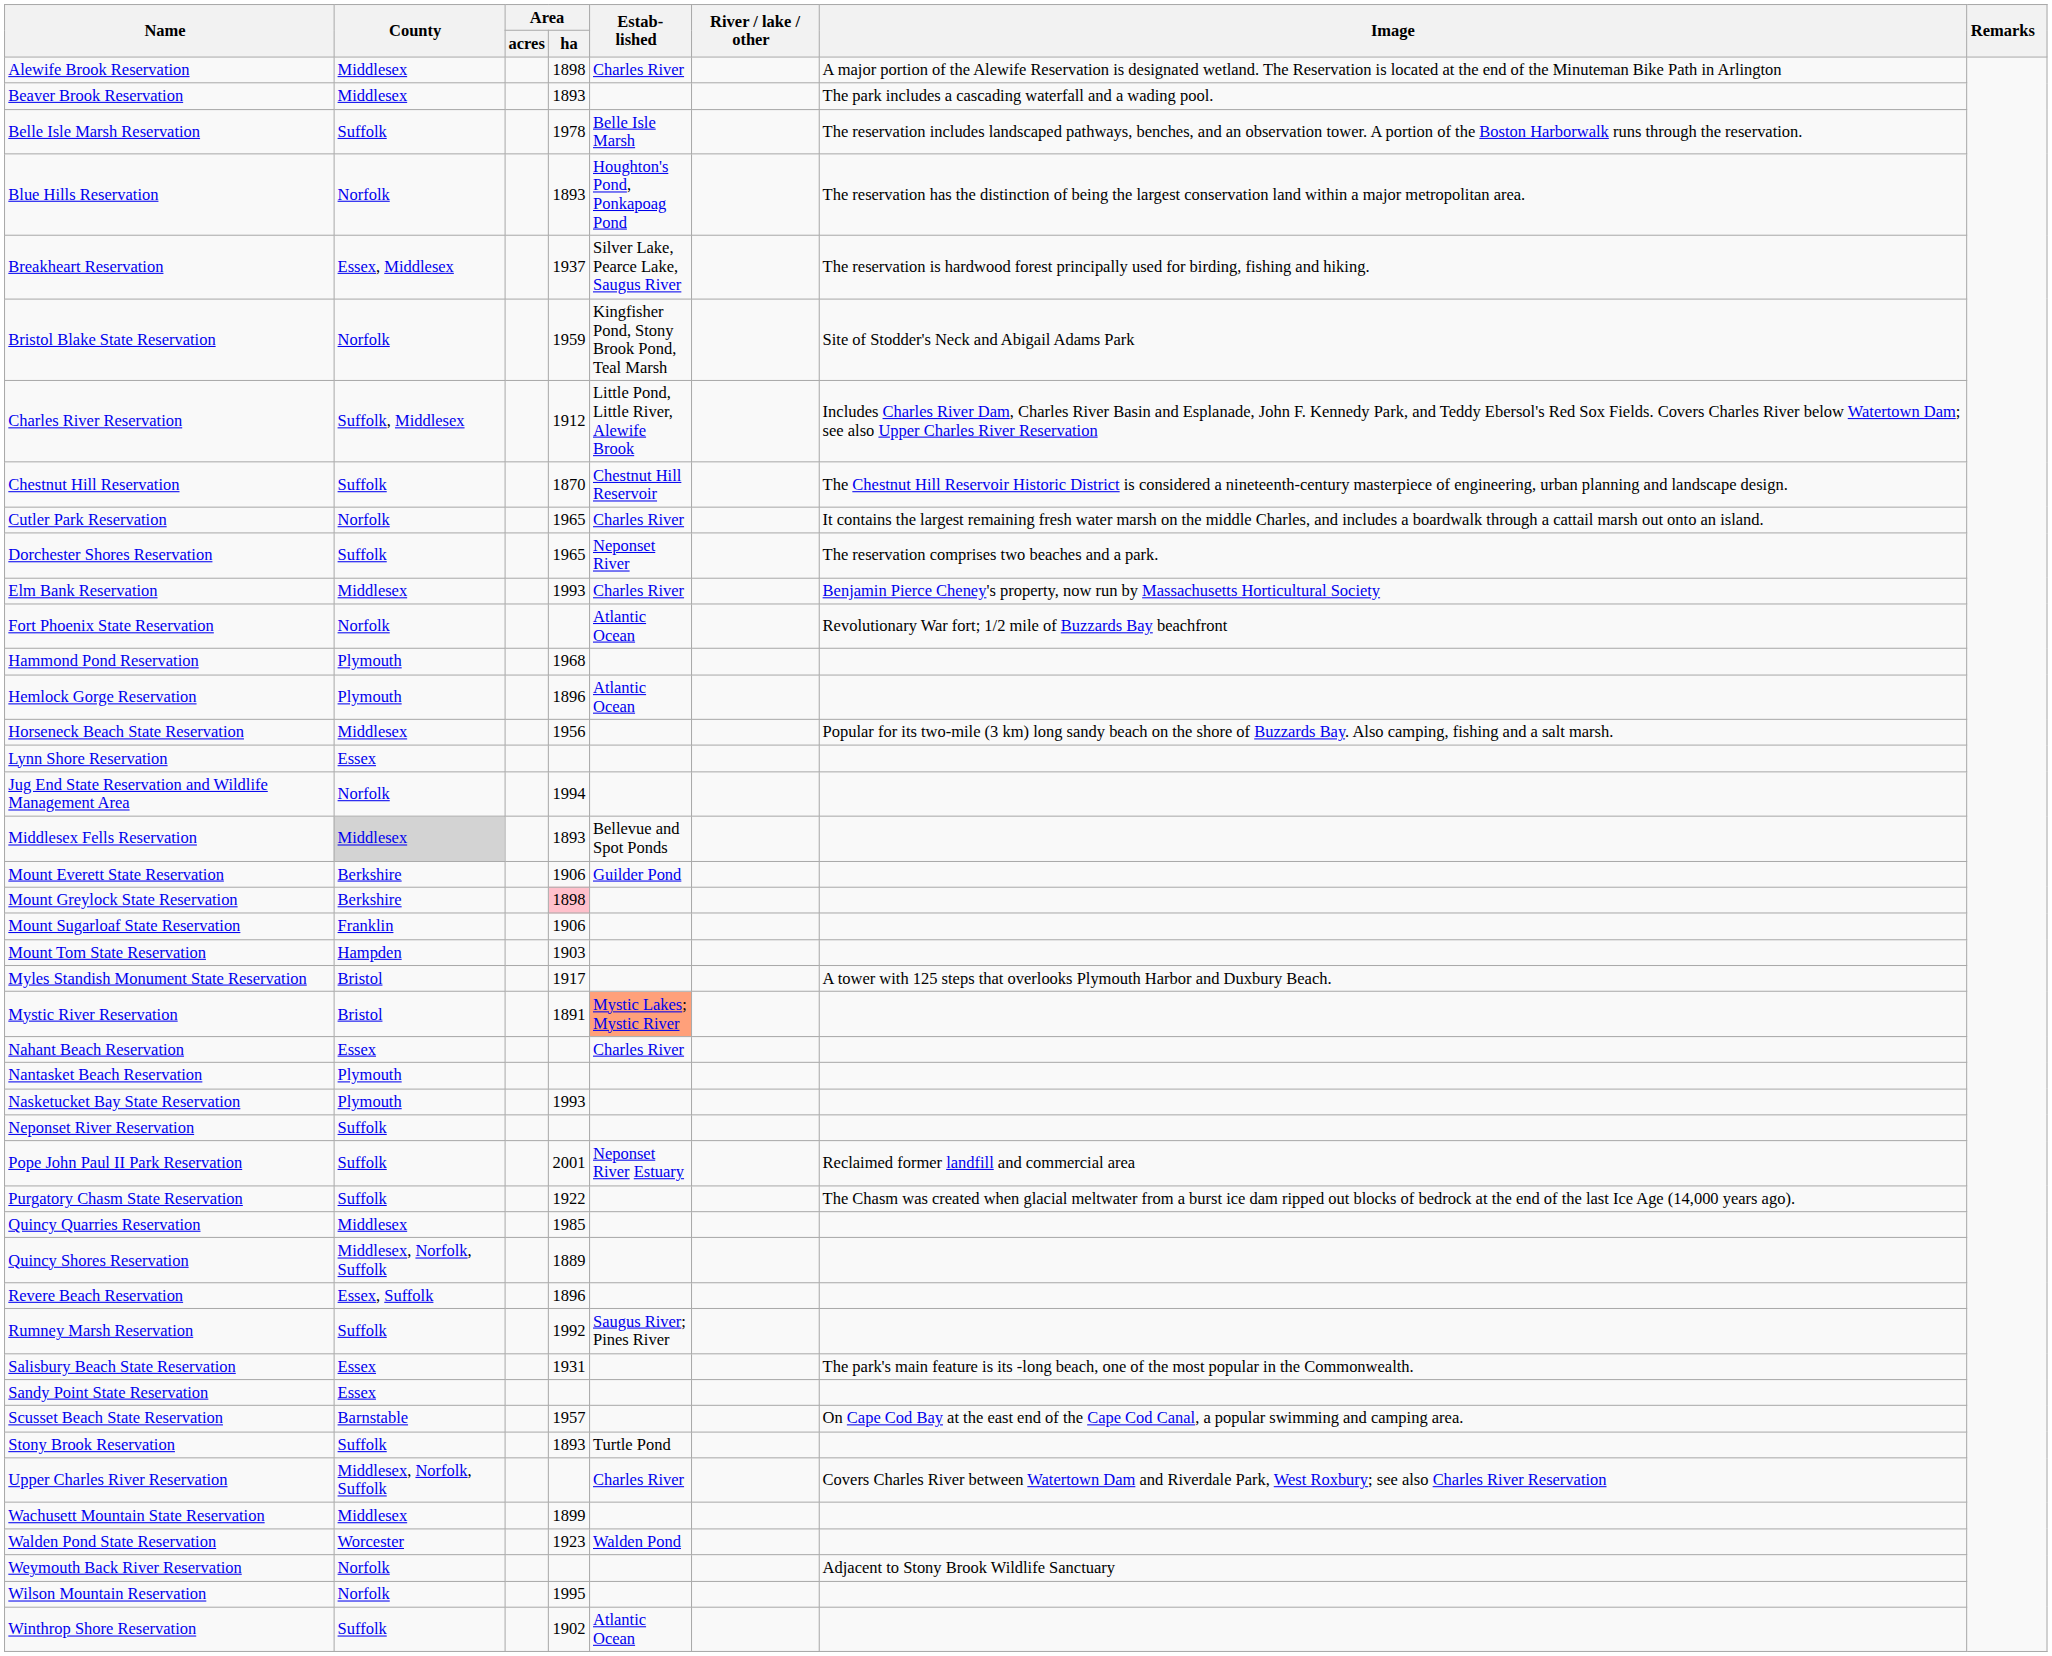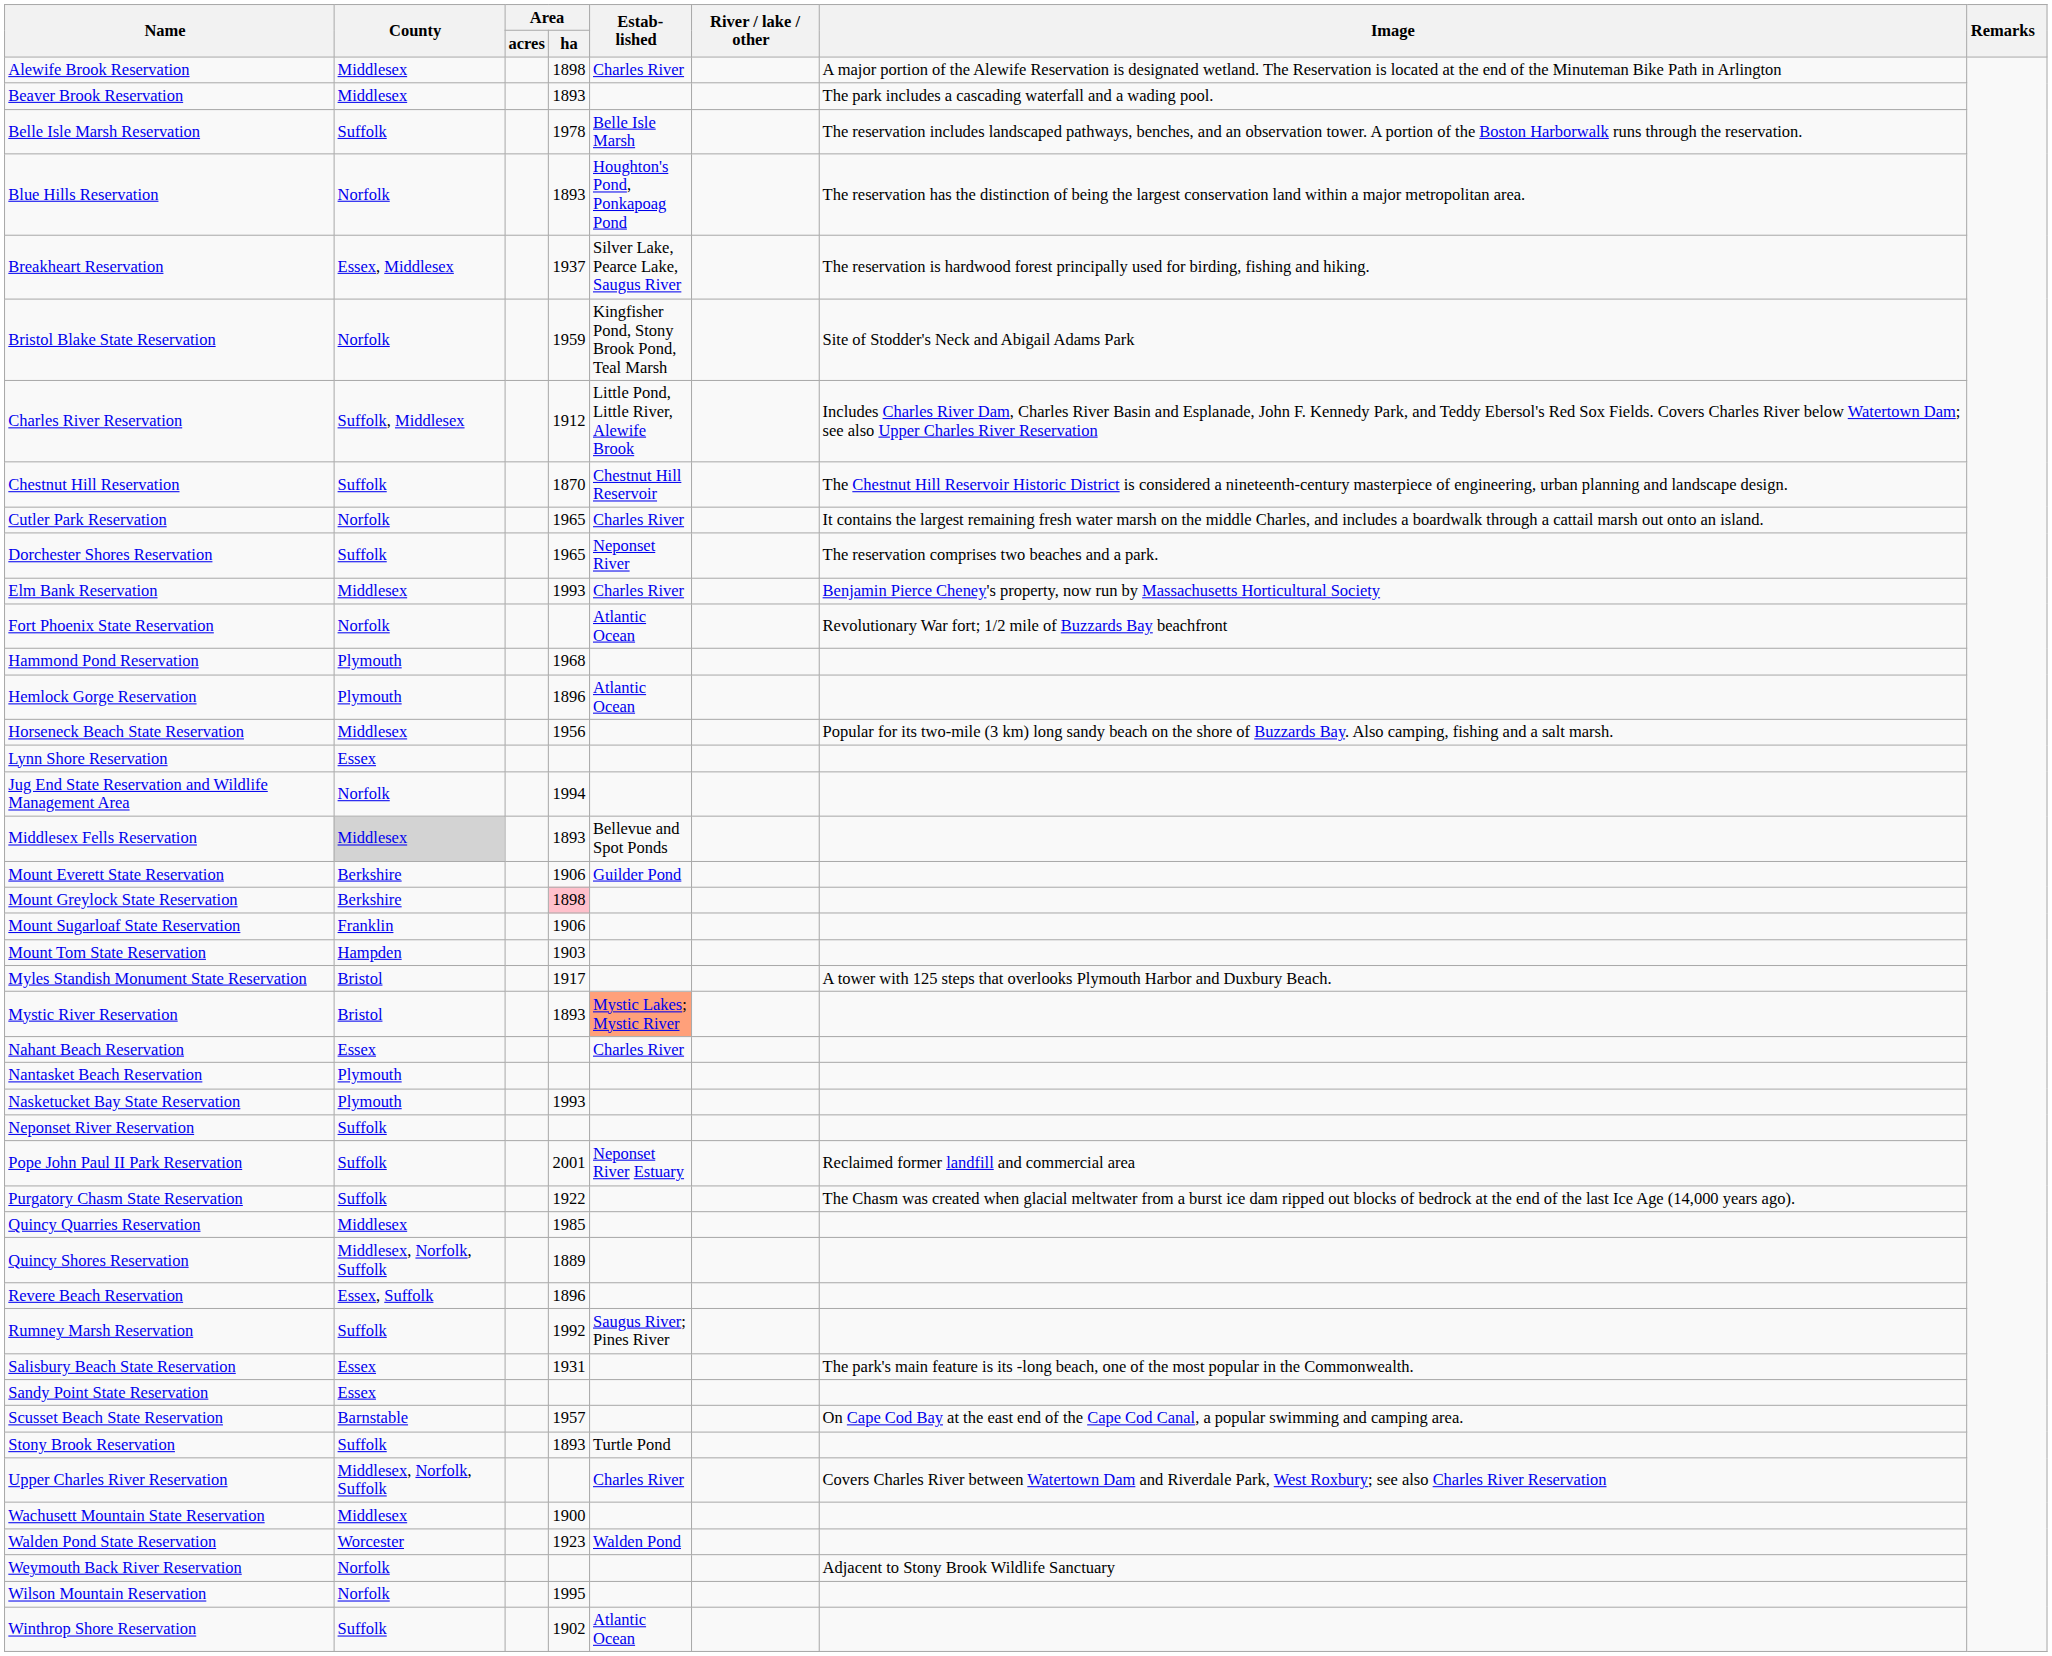 <table class="wikitable sortable" style="width:100%">
 <tr ->
 <th width="*" rowspan=2><strong>Name</strong>  </th>
 <th width="*" rowspan=2><strong>County</strong>  </th>
 <th colspan=2>Area</th>
 <th width="5%" rowspan=2><strong>Estab- <br>lished</strong>  </th>
 <th width="*" class="unsortable" rowspan=2><strong>River / lake / other</strong>  </th>
 <th style="width:*;" class="unsortable" rowspan=2><strong>Image</strong></th>
 <th width="*" class="unsortable" rowspan=2><strong>Remarks</strong>  </th>
 </tr>
 <tr ->
 <th>acres</th>
 <th>ha</th>
 </tr>
 <tr ->
 <td><a href='#'>Alewife Brook Reservation</a></td>
 <td><a href='#'>Middlesex</a><br></td>
 <td></td>
 <td>1898</td>
 <td><a href='#'>Charles River</a></td>
 <td></td>
 <td>A major portion of the Alewife Reservation is designated wetland.  The Reservation is located at the end of the Minuteman Bike Path in Arlington</td>
 </tr>
 <tr ->
 <td><a href='#'>Beaver Brook Reservation</a></td>
 <td><a href='#'>Middlesex</a><br></td>
 <td></td>
 <td>1893</td>
 <td></td>
 <td></td>
 <td>The park includes a cascading waterfall and a wading pool.</td>
 </tr>
 <tr ->
 <td><a href='#'>Belle Isle Marsh Reservation</a></td>
 <td><a href='#'>Suffolk</a><br></td>
 <td></td>
 <td>1978</td>
 <td><a href='#'>Belle Isle Marsh</a></td>
 <td></td>
 <td>The reservation includes landscaped pathways, benches, and an observation tower. A portion of the <a href='#'>Boston Harborwalk</a> runs through the reservation.</td>
 </tr>
 <tr ->
 <td><a href='#'>Blue Hills Reservation</a></td>
 <td><a href='#'>Norfolk</a><br></td>
 <td></td>
 <td>1893</td>
 <td><a href='#'>Houghton's Pond</a>, <a href='#'>Ponkapoag Pond</a></td>
 <td></td>
 <td>The reservation has the distinction of being the largest conservation land within a major metropolitan area.</td>
 </tr>
 <tr ->
 <td><a href='#'>Breakheart Reservation</a></td>
 <td><a href='#'>Essex</a>, <a href='#'>Middlesex</a><br></td>
 <td></td>
 <td>1937</td>
 <td>Silver Lake, Pearce Lake, <a href='#'>Saugus River</a></td>
 <td></td>
 <td>The reservation is hardwood forest principally used for birding, fishing and hiking.</td>
 </tr>
 <tr ->
 <td><a href='#'>Bristol Blake State Reservation </a></td>
 <td><a href='#'>Norfolk</a><br></td>
 <td></td>
 <td>1959</td>
 <td>Kingfisher Pond, Stony Brook Pond, Teal Marsh</td>
 <td></td>
 <td>Site of Stodder's Neck and Abigail Adams Park</td>
 </tr>
 <tr ->
 <td><a href='#'>Charles River Reservation</a></td>
 <td><a href='#'>Suffolk</a>, <a href='#'>Middlesex</a><br></td>
 <td></td>
 <td>1912</td>
 <td>Little Pond, Little River, <a href='#'>Alewife Brook</a></td>
 <td></td>
 <td>Includes <a href='#'>Charles River Dam</a>, Charles River Basin and Esplanade, John F. Kennedy Park, and Teddy Ebersol's Red Sox Fields. Covers Charles River below <a href='#'>Watertown Dam</a>; see also <a href='#'>Upper Charles River Reservation</a></td>
 </tr>
 <tr ->
 <td><a href='#'>Chestnut Hill Reservation</a></td>
 <td><a href='#'>Suffolk</a><br></td>
 <td></td>
 <td>1870</td>
 <td><a href='#'>Chestnut Hill Reservoir</a></td>
 <td></td>
 <td>The <a href='#'>Chestnut Hill Reservoir Historic District</a> is considered a nineteenth-century masterpiece of engineering, urban planning and landscape design.</td>
 </tr>
 <tr ->
 <td><a href='#'>Cutler Park Reservation</a></td>
 <td><a href='#'>Norfolk</a><br></td>
 <td></td>
 <td>1965</td>
 <td><a href='#'>Charles River</a></td>
 <td></td>
 <td>It contains the largest remaining fresh water marsh on the middle Charles, and includes a boardwalk through a cattail marsh out onto an island.</td>
 </tr>
 <tr ->
 <td><a href='#'>Dorchester Shores Reservation</a></td>
 <td><a href='#'>Suffolk</a><br></td>
 <td></td>
 <td>1965</td>
 <td><a href='#'>Neponset River</a></td>
 <td></td>
 <td>The reservation comprises two beaches and a park.</td>
 </tr>
 <tr ->
 <td><a href='#'>Elm Bank Reservation</a></td>
 <td><a href='#'>Middlesex</a><br></td>
 <td></td>
 <td>1993</td>
 <td><a href='#'>Charles River</a></td>
 <td></td>
 <td><a href='#'>Benjamin Pierce Cheney</a>'s property, now run by <a href='#'>Massachusetts Horticultural Society</a></td>
 </tr>
 <tr ->
 <td><a href='#'>Fort Phoenix State Reservation</a></td>
 <td><a href='#'>Norfolk</a><br></td>
 <td></td>
 <td></td>
 <td><a href='#'>Atlantic Ocean</a></td>
 <td></td>
 <td>Revolutionary War fort; 1/2 mile of <a href='#'>Buzzards Bay</a> beachfront</td>
 </tr>
 <tr ->
 <td><a href='#'>Hammond Pond Reservation</a></td>
 <td><a href='#'>Plymouth</a></td>
 <td></td>
 <td>1968</td>
 <td></td>
 <td></td>
 <td></td>
 </tr>
 <tr ->
 <td><a href='#'>Hemlock Gorge Reservation</a></td>
 <td><a href='#'>Plymouth</a></td>
 <td></td>
 <td>1896</td>
 <td><a href='#'>Atlantic Ocean</a></td>
 <td></td>
 <td></td>
 </tr>
 <tr ->
 <td><a href='#'>Horseneck Beach State Reservation</a></td>
 <td><a href='#'>Middlesex</a></td>
 <td></td>
 <td>1956</td>
 <td></td>
 <td></td>
 <td>Popular for its two-mile (3 km) long sandy beach on the shore of <a href='#'>Buzzards Bay</a>. Also camping, fishing and a salt marsh.</td>
 </tr>
 <tr ->
 <td><a href='#'>Lynn Shore Reservation</a></td>
 <td><a href='#'>Essex</a></td>
 <td></td>
 <td></td>
 <td></td>
 <td></td>
 <td></td>
 </tr>
 <tr ->
 <td><a href='#'>Jug End State Reservation and Wildlife Management Area</a></td>
 <td><a href='#'>Norfolk</a></td>
 <td></td>
 <td>1994</td>
 <td></td>
 <td></td>
 <td></td>
 </tr>
 <tr ->
 <td><a href='#'>Middlesex Fells Reservation</a></td>
 <td style="background: lightgrey;"><a href='#'>Middlesex</a></td>
 <td></td>
 <td>1893</td>
 <td>Bellevue and Spot Ponds</td>
 <td></td>
 <td></td>
 </tr>
 <tr ->
 <td><a href='#'>Mount Everett State Reservation</a></td>
 <td><a href='#'>Berkshire</a></td>
 <td></td>
 <td>1906</td>
 <td><a href='#'>Guilder Pond</a></td>
 <td></td>
 <td></td>
 </tr>
 <tr ->
 <td><a href='#'>Mount Greylock State Reservation</a></td>
 <td><a href='#'>Berkshire</a></td>
 <td></td>
 <td style="background: pink;">1898</td>
 <td></td>
 <td></td>
 <td></td>
 </tr>
 <tr ->
 <td><a href='#'>Mount Sugarloaf State Reservation</a></td>
 <td><a href='#'>Franklin</a></td>
 <td></td>
 <td>1906</td>
 <td></td>
 <td></td>
 <td></td>
 </tr>
 <tr ->
 <td><a href='#'>Mount Tom State Reservation</a></td>
 <td><a href='#'>Hampden</a></td>
 <td></td>
 <td>1903</td>
 <td></td>
 <td></td>
 <td></td>
 </tr>
 <tr ->
 <td><a href='#'>Myles Standish Monument State Reservation</a></td>
 <td><a href='#'>Bristol</a><br></td>
 <td></td>
 <td>1917</td>
 <td></td>
 <td></td>
 <td>A  tower with 125 steps that overlooks Plymouth Harbor and Duxbury Beach.</td>
 </tr>
 <tr ->
 <td><a href='#'>Mystic River Reservation</a></td>
 <td><a href='#'>Bristol</a><br></td>
 <td></td>
-<td>1891</td>
+<td>1893</td>
 <td style="background: lightsalmon;"><a href='#'>Mystic Lakes</a>; <a href='#'>Mystic River</a></td>
 <td></td>
 <td></td>
 </tr>
 <tr ->
 <td><a href='#'>Nahant Beach Reservation</a></td>
 <td><a href='#'>Essex</a></td>
 <td></td>
 <td></td>
 <td><a href='#'>Charles River</a></td>
 <td></td>
 <td></td>
 </tr>
 <tr ->
 <td><a href='#'>Nantasket Beach Reservation</a></td>
 <td><a href='#'>Plymouth</a></td>
 <td></td>
 <td></td>
 <td></td>
 <td></td>
 <td></td>
 </tr>
 <tr ->
 <td><a href='#'>Nasketucket Bay State Reservation</a></td>
 <td><a href='#'>Plymouth</a></td>
 <td></td>
 <td>1993</td>
 <td></td>
 <td></td>
 <td></td>
 </tr>
 <tr ->
 <td><a href='#'>Neponset River Reservation</a></td>
 <td><a href='#'>Suffolk</a></td>
 <td></td>
 <td></td>
 <td></td>
 <td></td>
 <td></td>
 </tr>
 <tr ->
 <td><a href='#'>Pope John Paul II Park Reservation</a></td>
 <td><a href='#'>Suffolk</a></td>
 <td></td>
 <td>2001</td>
 <td><a href='#'>Neponset River</a> <a href='#'>Estuary</a></td>
 <td></td>
 <td>Reclaimed former <a href='#'>landfill</a> and commercial area</td>
 </tr>
 <tr ->
 <td><a href='#'>Purgatory Chasm State Reservation</a></td>
 <td><a href='#'>Suffolk</a></td>
 <td></td>
 <td>1922</td>
 <td></td>
 <td></td>
 <td>The Chasm was created when glacial meltwater from a burst ice dam ripped out blocks of bedrock at the end of the last Ice Age (14,000 years ago).</td>
 </tr>
 <tr ->
 <td><a href='#'>Quincy Quarries Reservation</a></td>
 <td><a href='#'>Middlesex</a></td>
 <td></td>
 <td>1985</td>
 <td></td>
 <td></td>
 <td></td>
 </tr>
 <tr ->
 <td><a href='#'>Quincy Shores Reservation</a></td>
 <td><a href='#'>Middlesex</a>, <a href='#'>Norfolk</a>, <a href='#'>Suffolk</a></td>
 <td></td>
 <td>1889</td>
 <td></td>
 <td></td>
 <td></td>
 </tr>
 <tr ->
 <td><a href='#'>Revere Beach Reservation</a></td>
 <td><a href='#'>Essex</a>, <a href='#'>Suffolk</a></td>
 <td></td>
 <td>1896</td>
 <td></td>
 <td></td>
 <td></td>
 </tr>
 <tr ->
 <td><a href='#'>Rumney Marsh Reservation</a></td>
 <td><a href='#'>Suffolk</a></td>
 <td></td>
 <td>1992</td>
 <td><a href='#'>Saugus River</a>; Pines River</td>
 <td></td>
 <td></td>
 </tr>
 <tr ->
 <td><a href='#'>Salisbury Beach State Reservation</a></td>
 <td><a href='#'>Essex</a></td>
 <td></td>
 <td>1931</td>
 <td></td>
 <td></td>
 <td>The park's main feature is its -long beach, one of the most popular in the Commonwealth.</td>
 </tr>
 <tr ->
 <td><a href='#'>Sandy Point State Reservation</a></td>
 <td><a href='#'>Essex</a></td>
 <td></td>
 <td></td>
 <td></td>
 <td></td>
 <td></td>
 </tr>
 <tr ->
 <td><a href='#'>Scusset Beach State Reservation</a></td>
 <td><a href='#'>Barnstable</a></td>
 <td></td>
 <td>1957</td>
 <td></td>
 <td></td>
 <td>On <a href='#'>Cape Cod Bay</a> at the east end of the <a href='#'>Cape Cod Canal</a>, a popular swimming and camping area.</td>
 </tr>
 <tr ->
 <td><a href='#'>Stony Brook Reservation</a></td>
 <td><a href='#'>Suffolk</a></td>
 <td></td>
 <td>1893</td>
 <td>Turtle Pond</td>
 <td></td>
 <td></td>
 </tr>
 <tr ->
 <td><a href='#'>Upper Charles River Reservation</a></td>
 <td><a href='#'>Middlesex</a>, <a href='#'>Norfolk</a>, <a href='#'>Suffolk</a></td>
 <td></td>
 <td></td>
 <td><a href='#'>Charles River</a></td>
 <td></td>
 <td>Covers Charles River between <a href='#'>Watertown Dam</a> and Riverdale Park, <a href='#'>West Roxbury</a>; see also <a href='#'>Charles River Reservation</a></td>
 </tr>
 <tr ->
 <td><a href='#'>Wachusett Mountain State Reservation</a></td>
 <td><a href='#'>Middlesex</a><br></td>
 <td></td>
-<td>1899</td>
+<td>1900</td>
 <td></td>
 <td></td>
 <td></td>
 </tr>
 <tr ->
 <td><a href='#'>Walden Pond State Reservation</a></td>
 <td><a href='#'>Worcester</a></td>
 <td></td>
 <td>1923</td>
 <td><a href='#'>Walden Pond</a></td>
 <td></td>
 <td></td>
 </tr>
 <tr ->
 <td><a href='#'>Weymouth Back River Reservation</a></td>
 <td><a href='#'>Norfolk</a></td>
 <td></td>
 <td></td>
 <td></td>
 <td></td>
 <td>Adjacent to Stony Brook Wildlife Sanctuary</td>
 </tr>
 <tr ->
 <td><a href='#'>Wilson Mountain Reservation</a></td>
 <td><a href='#'>Norfolk</a></td>
 <td></td>
 <td>1995</td>
 <td></td>
 <td></td>
 <td></td>
 </tr>
 <tr ->
 <td><a href='#'>Winthrop Shore Reservation</a></td>
 <td><a href='#'>Suffolk</a></td>
 <td></td>
 <td>1902</td>
 <td><a href='#'>Atlantic Ocean</a></td>
 <td></td>
 <td></td>
 </tr>
 <tr ->
 </tr>
 </table>
